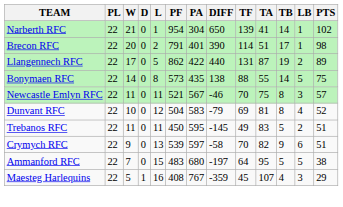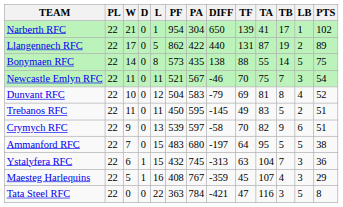 <table class="wikitable sortable static-row-numbers" border=1 style=text-align:left>
 <tr>
 <th>TEAM</th>
 <th>PL</th>
 <th>W</th>
 <th>D</th>
 <th>L</th>
 <th>PF</th>
 <th>PA</th>
 <th>DIFF</th>
 <th>TF</th>
 <th>TA</th>
 <th>TB</th>
 <th>LB</th>
 <th>PTS</th>
 </tr>
 <tr>
 <td style="background: #bcf3bb"><a href='#'>Narberth RFC</a></td>
 <td style="background: #bcf3bb">22</td>
 <td style="background: #bcf3bb">21</td>
 <td style="background: #bcf3bb">0</td>
 <td style="background: #bcf3bb">1</td>
 <td style="background: #bcf3bb">954</td>
 <td style="background: #bcf3bb">304</td>
 <td style="background: #bcf3bb">650</td>
 <td style="background: #bcf3bb">139</td>
 <td style="background: #bcf3bb">41</td>
-<td style="background: #bcf3bb">14</td>
+<td style="background: #bcf3bb">17</td>
 <td style="background: #bcf3bb">1</td>
 <td style="background: #bcf3bb">102</td>
-</tr>
-<tr>
-<td style="background: #bcf3bb"><a href='#'>Brecon RFC</a></td>
-<td style="background: #bcf3bb">22</td>
-<td style="background: #bcf3bb">20</td>
-<td style="background: #bcf3bb">0</td>
-<td style="background: #bcf3bb">2</td>
-<td style="background: #bcf3bb">791</td>
-<td style="background: #bcf3bb">401</td>
-<td style="background: #bcf3bb">390</td>
-<td style="background: #bcf3bb">114</td>
-<td style="background: #bcf3bb">51</td>
-<td style="background: #bcf3bb">17</td>
-<td style="background: #bcf3bb">1</td>
-<td style="background: #bcf3bb">98</td>
 </tr>
 <tr>
 <td style="background: #bcf3bb"><a href='#'>Llangennech RFC</a></td>
 <td style="background: #bcf3bb">22</td>
 <td style="background: #bcf3bb">17</td>
 <td style="background: #bcf3bb">0</td>
 <td style="background: #bcf3bb">5</td>
 <td style="background: #bcf3bb">862</td>
 <td style="background: #bcf3bb">422</td>
 <td style="background: #bcf3bb">440</td>
 <td style="background: #bcf3bb">131</td>
 <td style="background: #bcf3bb">87</td>
 <td style="background: #bcf3bb">19</td>
 <td style="background: #bcf3bb">2</td>
 <td style="background: #bcf3bb">89</td>
 </tr>
 <tr>
 <td style="background: #bcf3bb"><a href='#'>Bonymaen RFC</a></td>
 <td style="background: #bcf3bb">22</td>
 <td style="background: #bcf3bb">14</td>
 <td style="background: #bcf3bb">0</td>
 <td style="background: #bcf3bb">8</td>
 <td style="background: #bcf3bb">573</td>
 <td style="background: #bcf3bb">435</td>
 <td style="background: #bcf3bb">138</td>
 <td style="background: #bcf3bb">88</td>
 <td style="background: #bcf3bb">55</td>
 <td style="background: #bcf3bb">14</td>
 <td style="background: #bcf3bb">5</td>
 <td style="background: #bcf3bb">75</td>
 </tr>
 <tr>
 <td style="background: #bcf3bb"><a href='#'>Newcastle Emlyn RFC</a></td>
 <td style="background: #bcf3bb">22</td>
 <td style="background: #bcf3bb">11</td>
 <td style="background: #bcf3bb">0</td>
 <td style="background: #bcf3bb">11</td>
 <td style="background: #bcf3bb">521</td>
 <td style="background: #bcf3bb">567</td>
 <td style="background: #bcf3bb">-46</td>
 <td style="background: #bcf3bb">70</td>
 <td style="background: #bcf3bb">75</td>
-<td style="background: #bcf3bb">8</td>
+<td style="background: #bcf3bb">7</td>
 <td style="background: #bcf3bb">3</td>
-<td style="background: #bcf3bb">57</td>
+<td style="background: #bcf3bb">54</td>
 </tr>
 <tr>
 <td><a href='#'>Dunvant RFC</a></td>
 <td>22</td>
 <td>10</td>
 <td>0</td>
 <td>12</td>
 <td>504</td>
 <td>583</td>
 <td>-79</td>
 <td>69</td>
 <td>81</td>
 <td>8</td>
 <td>4</td>
 <td>52</td>
 </tr>
 <tr>
 <td><a href='#'>Trebanos RFC</a></td>
 <td>22</td>
 <td>11</td>
 <td>0</td>
 <td>11</td>
 <td>450</td>
 <td>595</td>
 <td>-145</td>
 <td>49</td>
 <td>83</td>
 <td>5</td>
 <td>2</td>
 <td>51</td>
 </tr>
 <tr>
 <td><a href='#'>Crymych RFC</a></td>
 <td>22</td>
 <td>9</td>
 <td>0</td>
 <td>13</td>
 <td>539</td>
 <td>597</td>
 <td>-58</td>
 <td>70</td>
 <td>82</td>
 <td>9</td>
 <td>6</td>
 <td>51</td>
 </tr>
 <tr>
 <td><a href='#'>Ammanford RFC</a></td>
 <td>22</td>
 <td>7</td>
 <td>0</td>
 <td>15</td>
 <td>483</td>
 <td>680</td>
 <td>-197</td>
 <td>64</td>
 <td>95</td>
 <td>5</td>
 <td>5</td>
 <td>38</td>
 </tr>
 <tr>
+<td><a href='#'>Ystalyfera RFC</a></td>
+<td>22</td>
+<td>6</td>
+<td>1</td>
+<td>15</td>
+<td>432</td>
+<td>745</td>
+<td>-313</td>
+<td>63</td>
+<td>104</td>
+<td>7</td>
+<td>3</td>
+<td>36</td>
+</tr>
+<tr>
 <td><a href='#'>Maesteg Harlequins</a></td>
 <td>22</td>
 <td>5</td>
 <td>1</td>
 <td>16</td>
 <td>408</td>
 <td>767</td>
 <td>-359</td>
 <td>45</td>
 <td>107</td>
 <td>4</td>
 <td>3</td>
 <td>29</td>
 </tr>
+<tr>
+<td><a href='#'>Tata Steel RFC</a></td>
+<td>22</td>
+<td>0</td>
+<td>0</td>
+<td>22</td>
+<td>363</td>
+<td>784</td>
+<td>-421</td>
+<td>47</td>
+<td>116</td>
+<td>3</td>
+<td>5</td>
+<td>8</td>
+</tr>
 </table>
